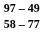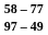 <table style="text-align:center">
 <tr>
 <th width=200></th>
 <th width=100></th>
 <th width=200></th>
 </tr>
 <tr>
+<td align=right></td>
+<td><strong>58 – 77</strong></td>
+<td align=left><strong></strong></td>
+</tr>
+<tr>
 <td align=right><strong></strong></td>
 <td><strong>97 – 49</strong></td>
 <td align=left></td>
 </tr>
-<tr>
-<td align=right></td>
-<td><strong>58 – 77</strong></td>
-<td align=left><strong></strong></td>
-</tr>
 </table>
